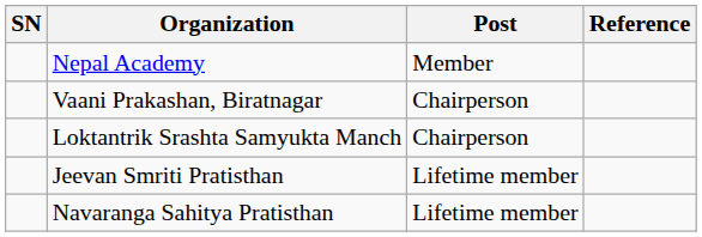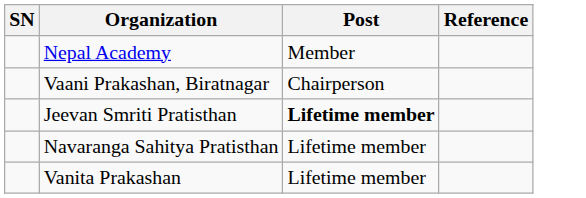 <table class="wikitable sortable">
 <tr>
 <th>SN</th>
 <th>Organization</th>
 <th>Post</th>
 <th class="unsortable">Reference</th>
 </tr>
 <tr>
 <td></td>
 <td><a href='#'>Nepal Academy</a></td>
 <td>Member</td>
 <td></td>
 </tr>
 <tr>
 <td></td>
 <td>Vaani Prakashan, Biratnagar</td>
 <td>Chairperson</td>
 <td></td>
 </tr>
 <tr>
 <td></td>
-<td>Loktantrik Srashta Samyukta Manch</td>
-<td>Chairperson</td>
-<td></td>
-</tr>
-<tr>
-<td></td>
 <td>Jeevan Smriti Pratisthan</td>
-<td>Lifetime member</td>
+<td><strong>Lifetime member</strong></td>
 <td></td>
 </tr>
 <tr>
 <td></td>
 <td>Navaranga Sahitya Pratisthan</td>
 <td>Lifetime member</td>
 <td></td>
 </tr>
+<tr>
+<td></td>
+<td>Vanita Prakashan</td>
+<td>Lifetime member</td>
+<td></td>
+</tr>
 </table>
